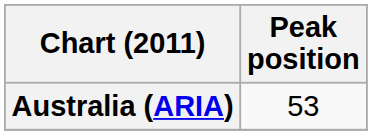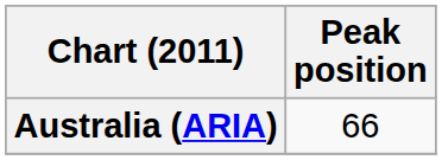 <table class="wikitable plainrowheaders" style="text-align:center;">
 <tr>
 <th>Chart (2011)</th>
 <th>Peak<br>position</th>
 </tr>
 <tr>
 <th scope="row">Australia (<a href='#'>ARIA</a>)</th>
-<td style="text-align:center;">53</td>
+<td style="text-align:center;">66</td>
 </tr>
 <tr>
 </tr>
 </table>
